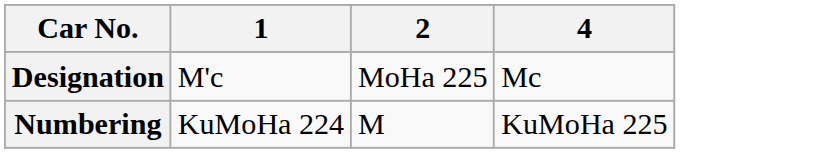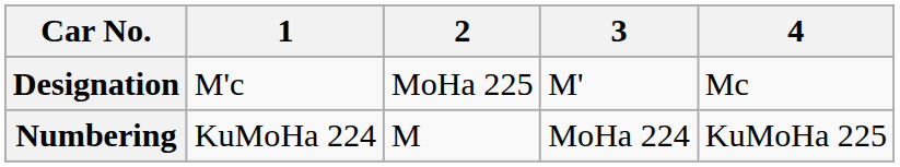 <table class="wikitable">
 <tr>
 <th>Car No.</th>
 <th>1</th>
 <th>2</th>
+<th>3</th>
 <th>4</th>
 </tr>
 <tr>
 <th>Designation</th>
 <td>M'c</td>
 <td>MoHa 225</td>
+<td>M'</td>
 <td>Mc</td>
 </tr>
 <tr>
 <th>Numbering</th>
 <td>KuMoHa 224</td>
 <td>M</td>
+<td>MoHa 224</td>
 <td>KuMoHa 225</td>
 </tr>
 </table>
